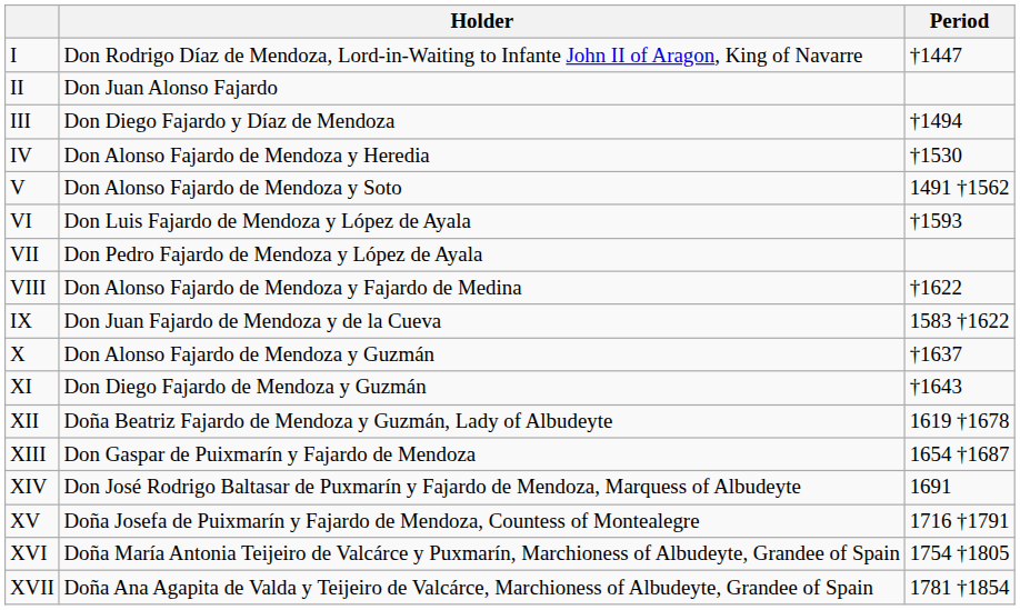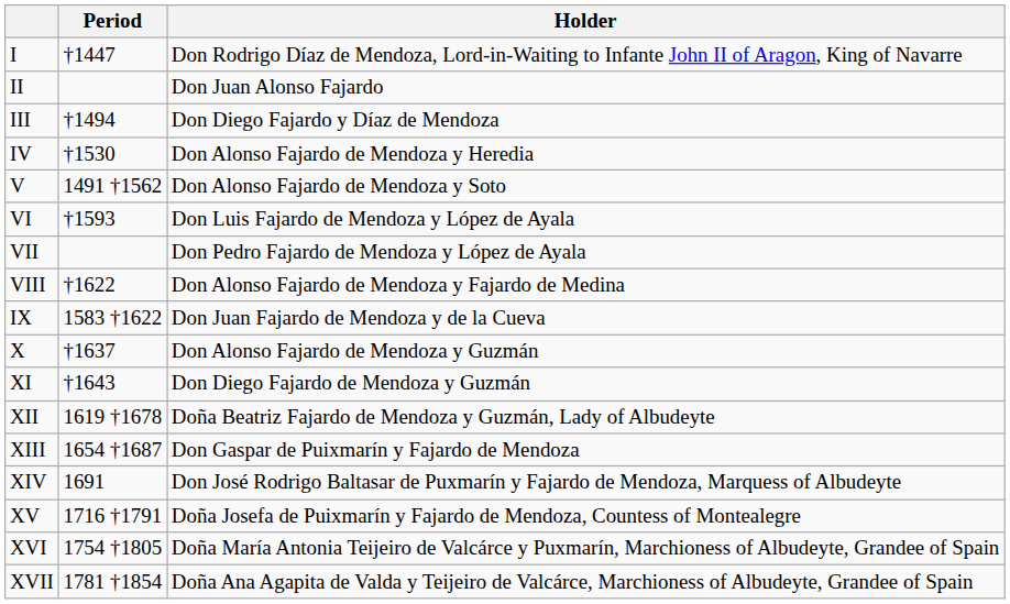 <table class="wikitable">
 <tr>
 <th></th>
+<th>Period</th>
 <th>Holder</th>
-<th>Period</th>
 </tr>
 <tr>
 <td>I</td>
+<td>†1447</td>
 <td>Don Rodrigo Díaz de Mendoza, Lord-in-Waiting to Infante <a href='#'>John II of Aragon</a>, King of Navarre</td>
-<td>†1447</td>
 </tr>
 <tr>
 <td>II</td>
+<td></td>
 <td>Don Juan Alonso Fajardo</td>
-<td></td>
 </tr>
 <tr>
 <td>III</td>
+<td>†1494</td>
 <td>Don Diego Fajardo y Díaz de Mendoza</td>
-<td>†1494</td>
 </tr>
 <tr>
 <td>IV</td>
+<td>†1530</td>
 <td>Don Alonso Fajardo de Mendoza y Heredia</td>
-<td>†1530</td>
 </tr>
 <tr>
 <td>V</td>
+<td>1491 †1562</td>
 <td>Don Alonso Fajardo de Mendoza y Soto</td>
-<td>1491 †1562</td>
 </tr>
 <tr>
 <td>VI</td>
+<td>†1593</td>
 <td>Don Luis Fajardo de Mendoza y López de Ayala</td>
-<td>†1593</td>
 </tr>
 <tr>
 <td>VII</td>
+<td></td>
 <td>Don Pedro Fajardo de Mendoza y López de Ayala</td>
-<td></td>
 </tr>
 <tr>
 <td>VIII</td>
+<td>†1622</td>
 <td>Don Alonso Fajardo de Mendoza y Fajardo de Medina</td>
-<td>†1622</td>
 </tr>
 <tr>
 <td>IX</td>
+<td>1583 †1622</td>
 <td>Don Juan Fajardo de Mendoza y de la Cueva</td>
-<td>1583 †1622</td>
 </tr>
 <tr>
 <td>X</td>
+<td>†1637</td>
 <td>Don Alonso Fajardo de Mendoza y Guzmán</td>
-<td>†1637</td>
 </tr>
 <tr>
 <td>XI</td>
+<td>†1643</td>
 <td>Don Diego Fajardo de Mendoza y Guzmán</td>
-<td>†1643</td>
 </tr>
 <tr>
 <td>XII</td>
+<td>1619 †1678</td>
 <td>Doña Beatriz Fajardo de Mendoza y Guzmán, Lady of Albudeyte</td>
-<td>1619 †1678</td>
 </tr>
 <tr>
 <td>XIII</td>
+<td>1654 †1687</td>
 <td>Don Gaspar de Puixmarín y Fajardo de Mendoza</td>
-<td>1654 †1687</td>
 </tr>
 <tr>
 <td>XIV</td>
+<td>1691</td>
 <td>Don José Rodrigo Baltasar de Puxmarín y Fajardo de Mendoza, Marquess of Albudeyte</td>
-<td>1691</td>
 </tr>
 <tr>
 <td>XV</td>
+<td>1716 †1791</td>
 <td>Doña Josefa de Puixmarín y Fajardo de Mendoza, Countess of Montealegre</td>
-<td>1716 †1791</td>
 </tr>
 <tr>
 <td>XVI</td>
+<td>1754 †1805</td>
 <td>Doña María Antonia Teijeiro de Valcárce y Puxmarín, Marchioness of Albudeyte, Grandee of Spain</td>
-<td>1754 †1805</td>
 </tr>
 <tr>
 <td>XVII</td>
+<td>1781 †1854</td>
 <td>Doña Ana Agapita de Valda y Teijeiro de Valcárce, Marchioness of Albudeyte, Grandee of Spain</td>
-<td>1781 †1854</td>
 </tr>
 </table>
